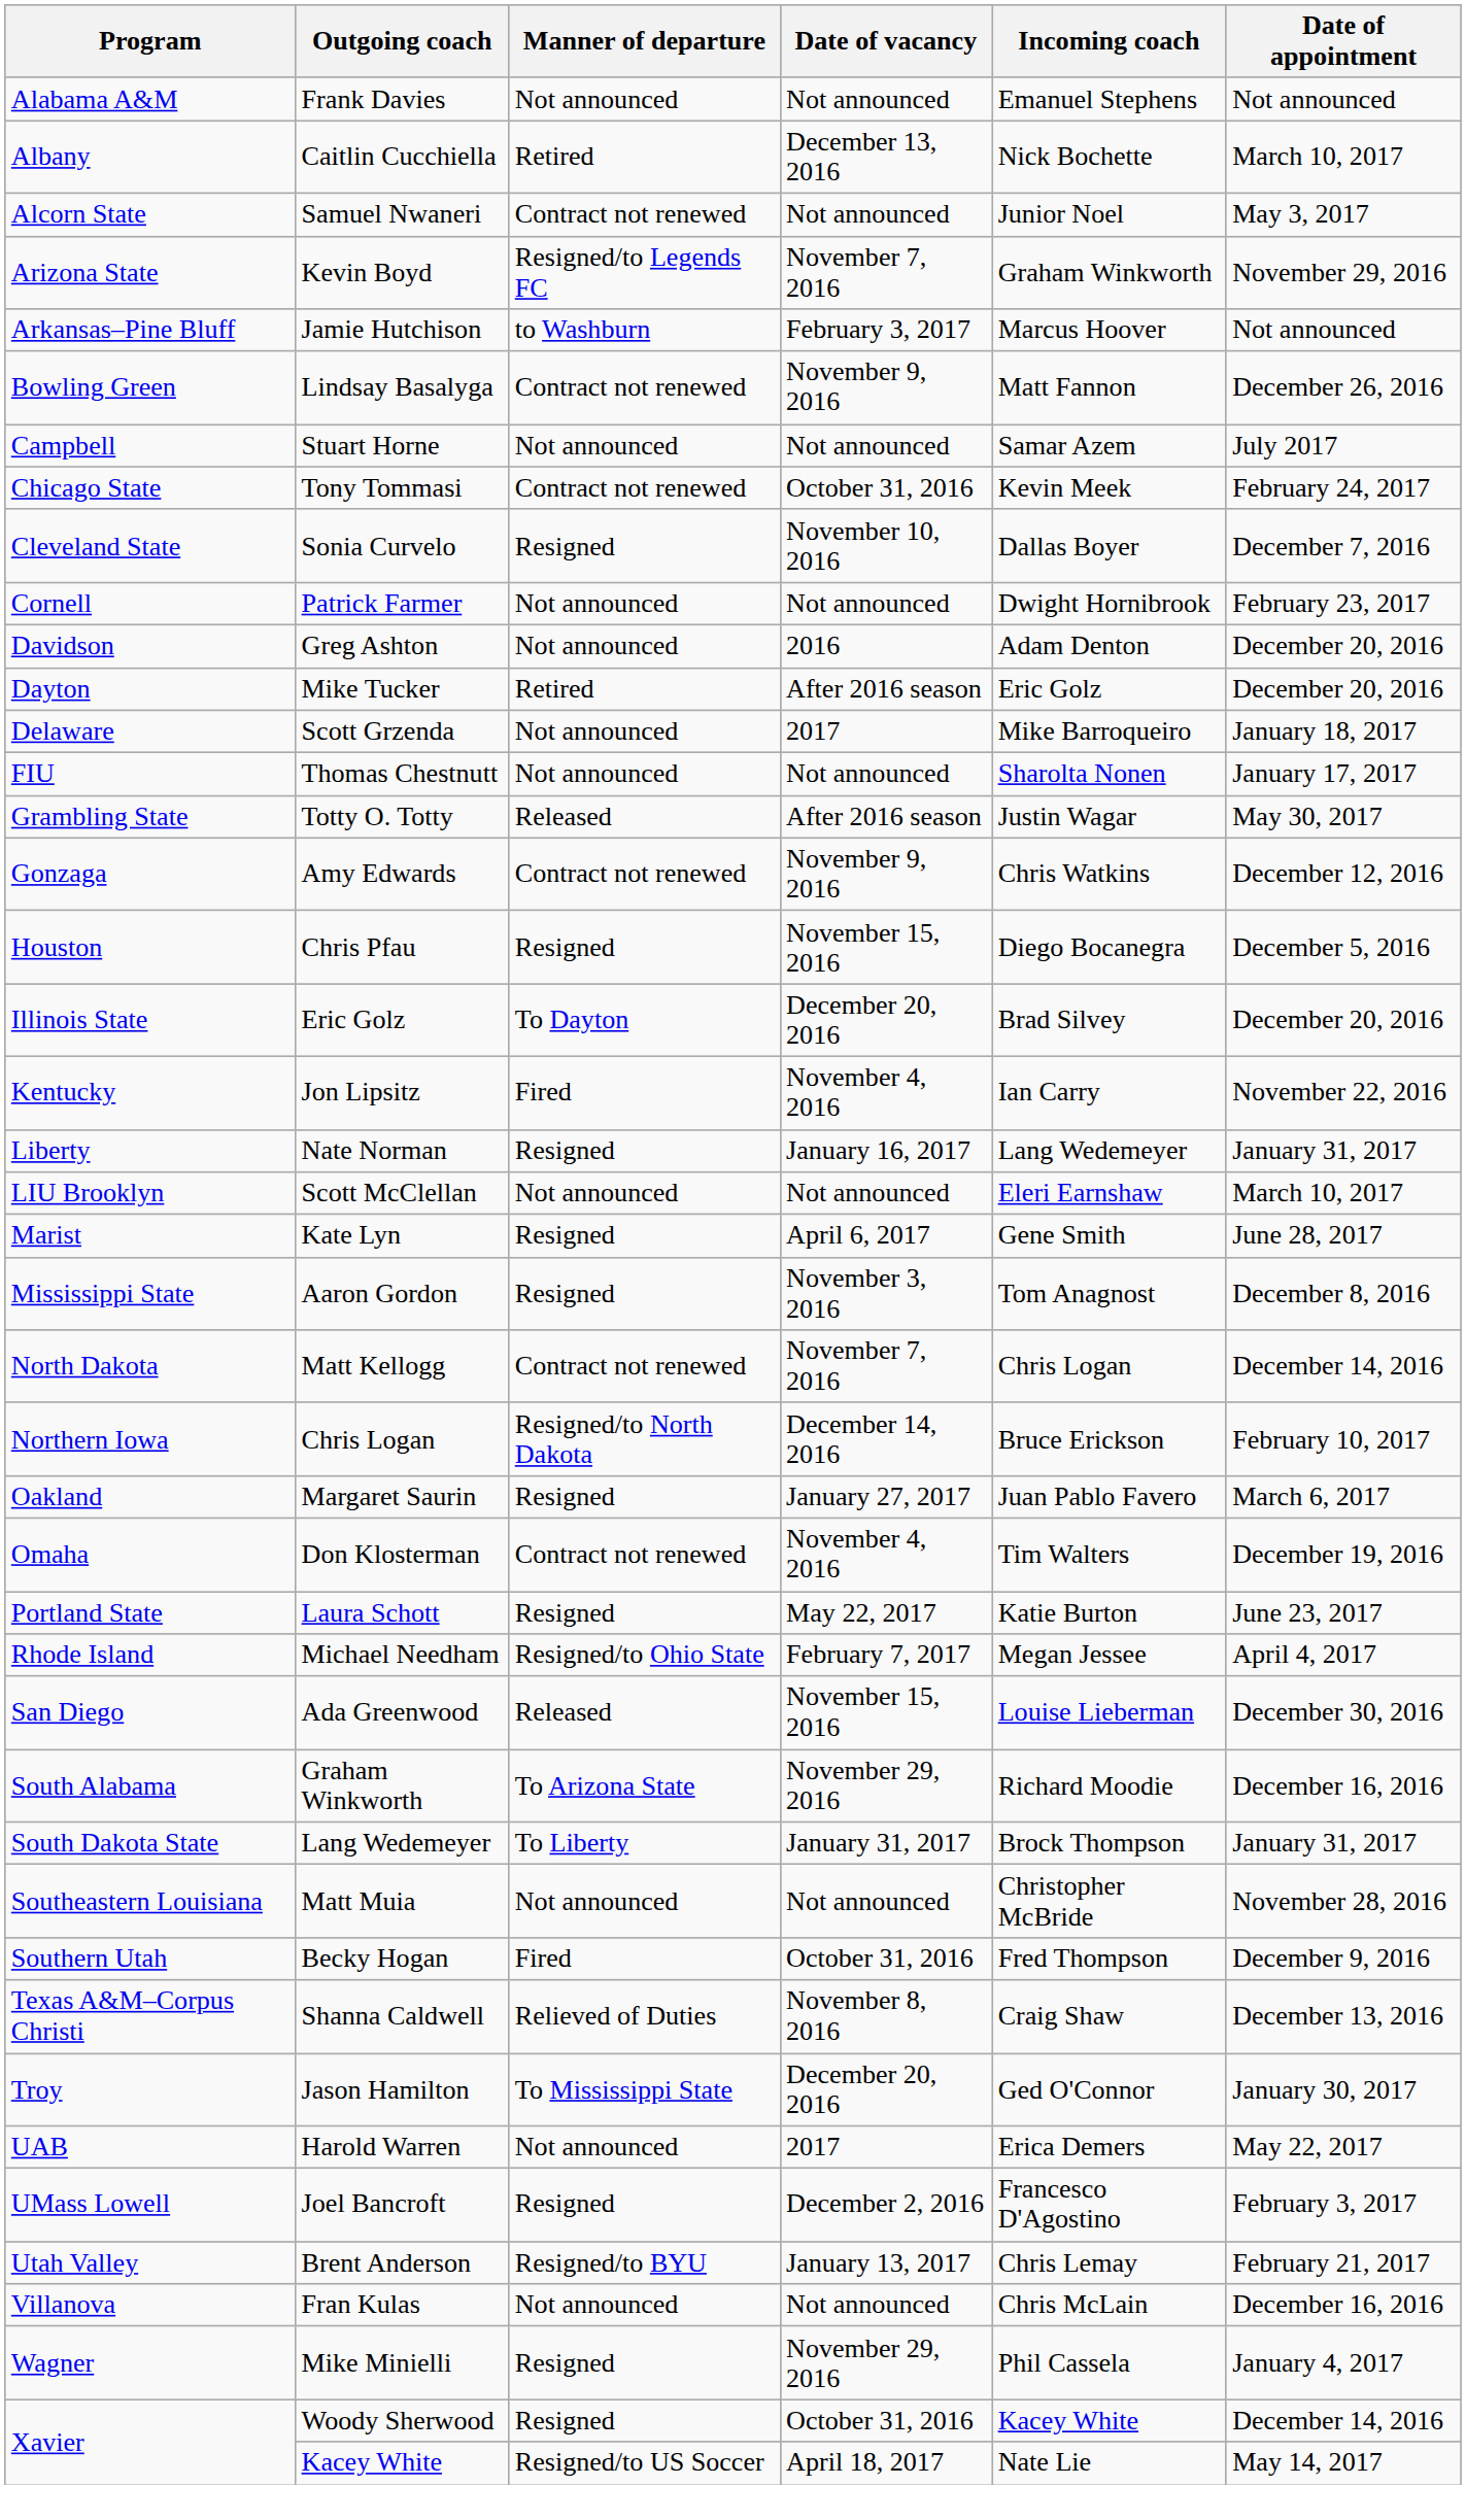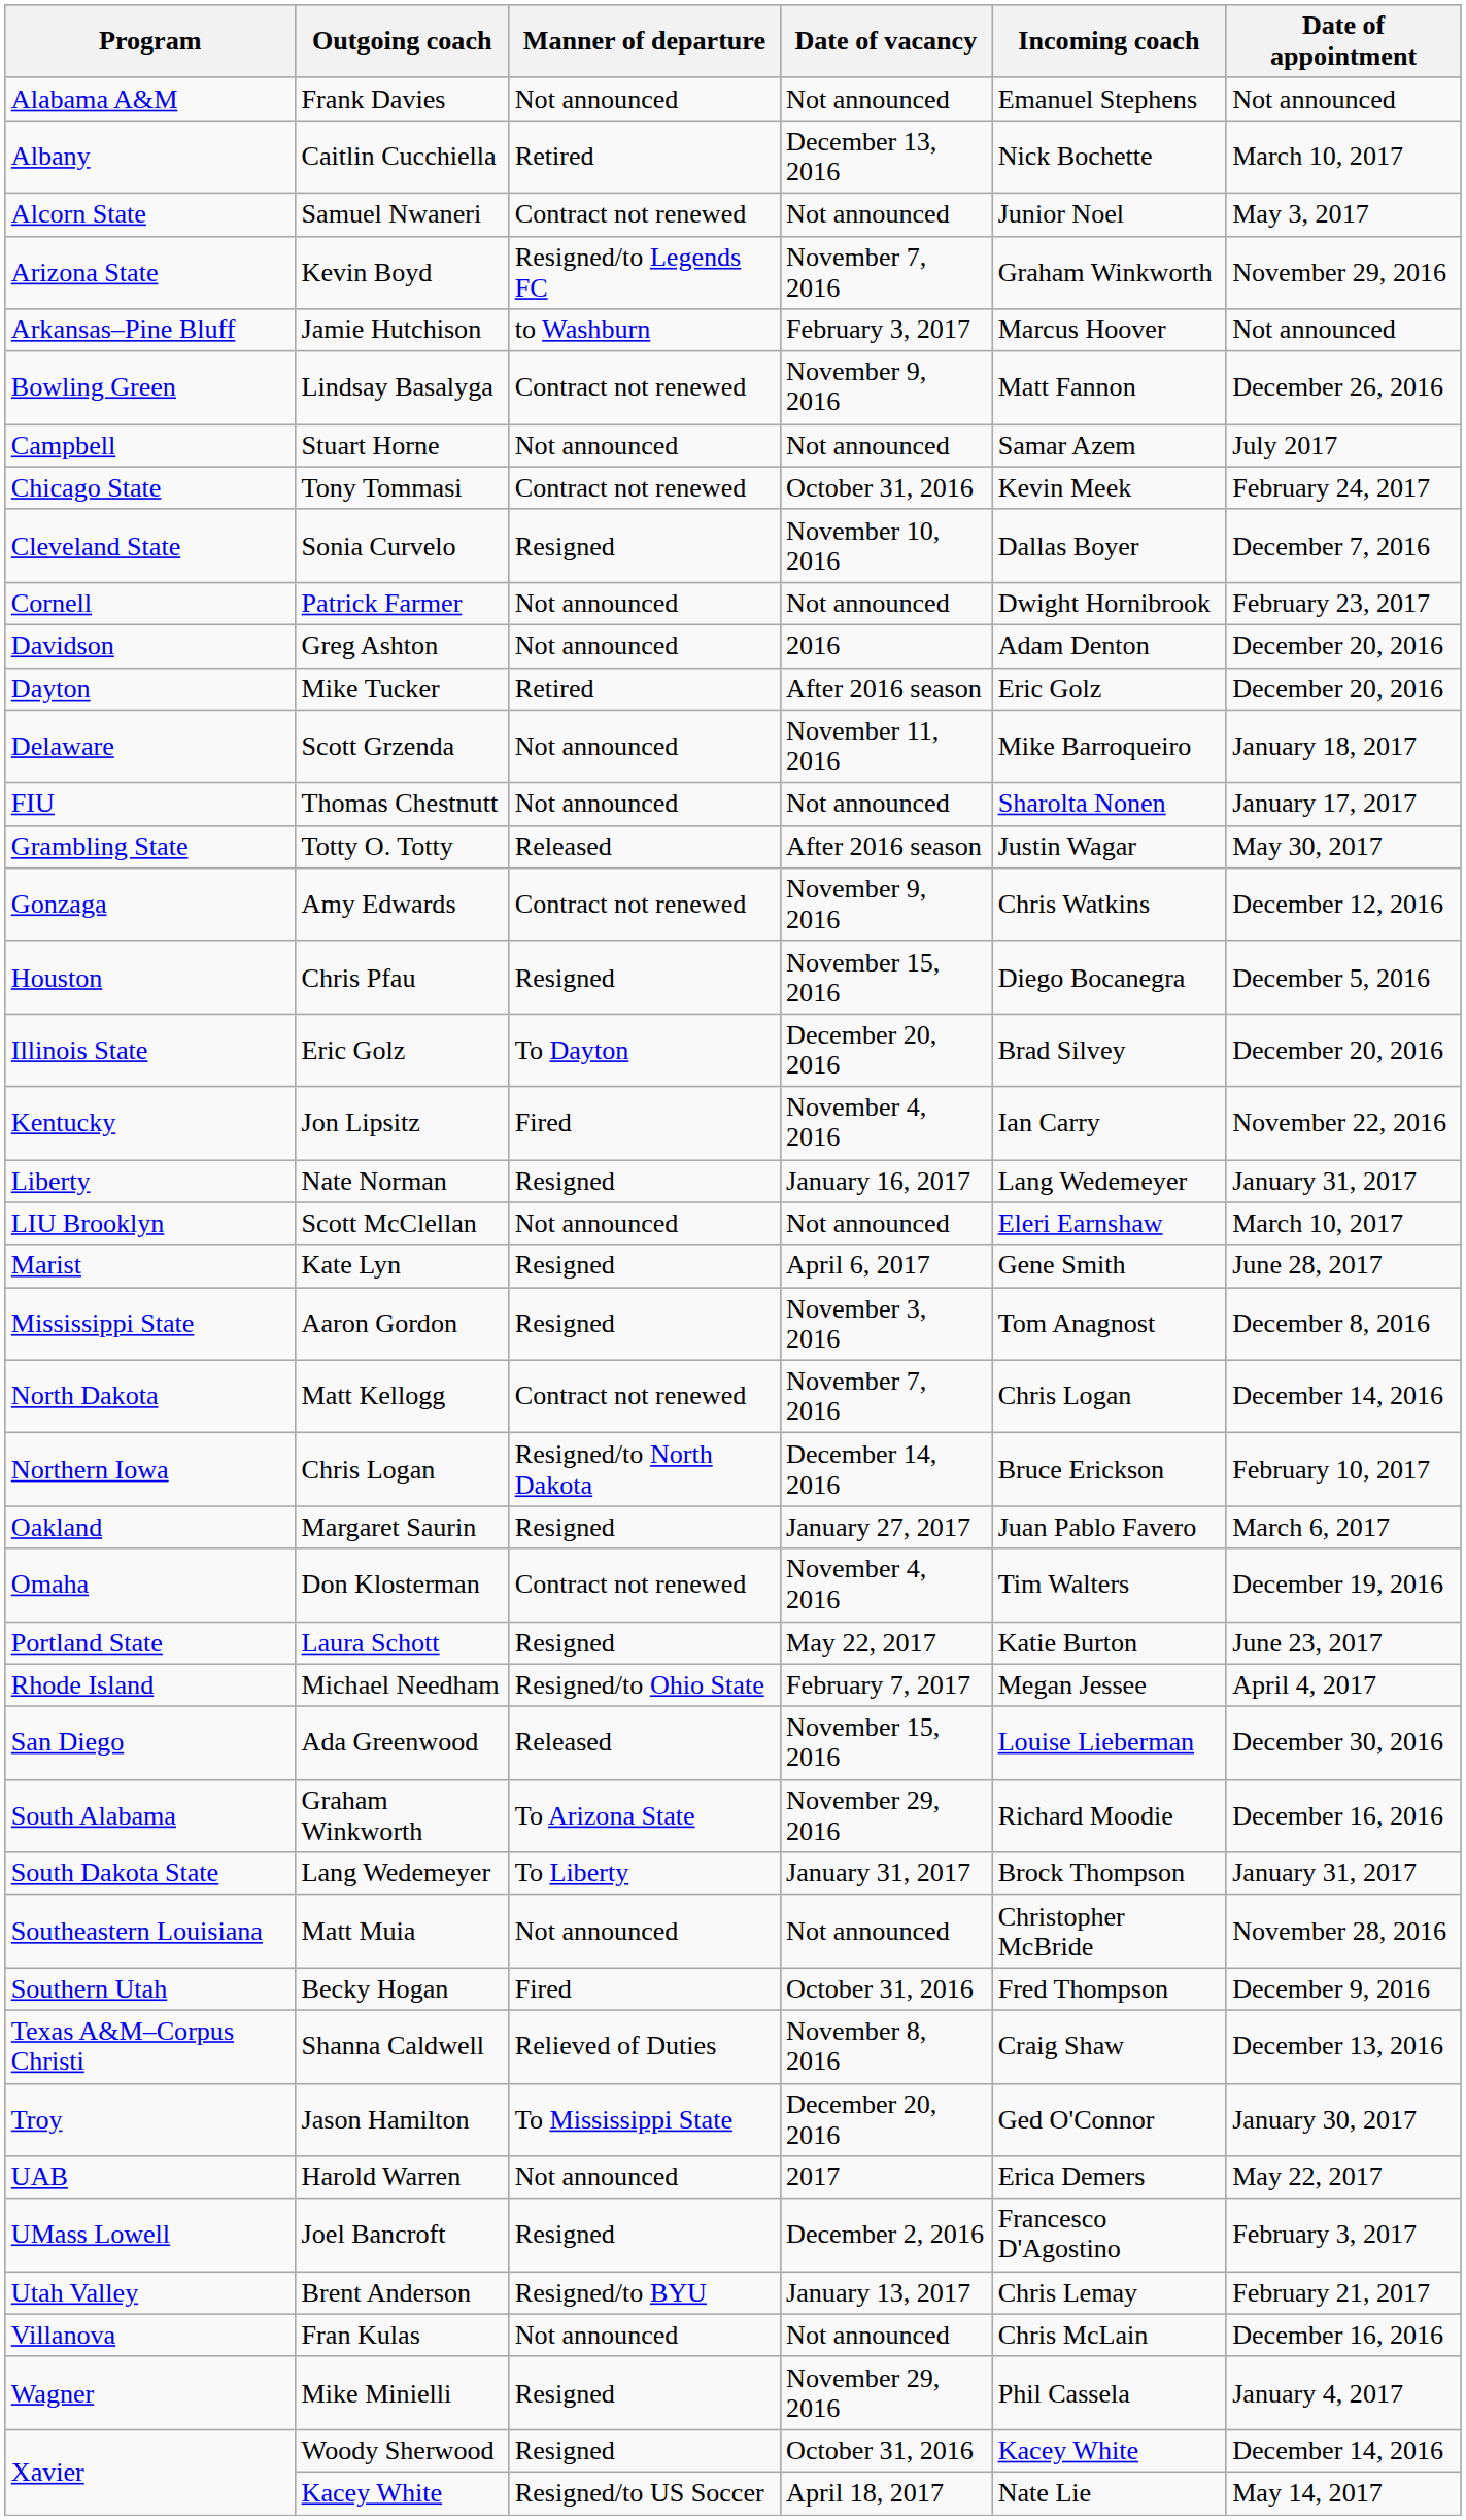 <table class="wikitable sortable">
 <tr>
 <th>Program</th>
 <th>Outgoing coach</th>
 <th>Manner of departure</th>
 <th>Date of vacancy</th>
 <th>Incoming coach</th>
 <th>Date of appointment</th>
 </tr>
 <tr>
 <td><a href='#'>Alabama A&M</a></td>
 <td>Frank Davies</td>
 <td>Not announced</td>
 <td>Not announced</td>
 <td>Emanuel Stephens</td>
 <td>Not announced</td>
 </tr>
 <tr>
 <td><a href='#'>Albany</a></td>
 <td>Caitlin Cucchiella</td>
 <td>Retired </td>
 <td>December 13, 2016</td>
 <td>Nick Bochette</td>
 <td>March 10, 2017</td>
 </tr>
 <tr>
 <td><a href='#'>Alcorn State</a></td>
 <td>Samuel Nwaneri</td>
 <td>Contract not renewed </td>
 <td>Not announced</td>
 <td>Junior Noel</td>
 <td>May 3, 2017</td>
 </tr>
 <tr>
 <td><a href='#'>Arizona State</a></td>
 <td>Kevin Boyd</td>
 <td>Resigned/to <a href='#'>Legends FC</a></td>
 <td>November 7, 2016</td>
 <td>Graham Winkworth </td>
 <td>November 29, 2016</td>
 </tr>
 <tr>
 <td><a href='#'>Arkansas–Pine Bluff</a></td>
 <td>Jamie Hutchison</td>
 <td>to <a href='#'>Washburn</a></td>
 <td>February 3, 2017</td>
 <td>Marcus Hoover</td>
 <td>Not announced</td>
 </tr>
 <tr>
 <td><a href='#'>Bowling Green</a></td>
 <td>Lindsay Basalyga</td>
 <td>Contract not renewed</td>
 <td>November 9, 2016</td>
 <td>Matt Fannon</td>
 <td>December 26, 2016</td>
 </tr>
 <tr>
 <td><a href='#'>Campbell</a></td>
 <td>Stuart Horne</td>
 <td>Not announced</td>
 <td>Not announced</td>
 <td>Samar Azem</td>
 <td>July 2017</td>
 </tr>
 <tr>
 <td><a href='#'>Chicago State</a></td>
 <td>Tony Tommasi</td>
 <td>Contract not renewed </td>
 <td>October 31, 2016</td>
 <td>Kevin Meek </td>
 <td>February 24, 2017</td>
 </tr>
 <tr>
 <td><a href='#'>Cleveland State</a></td>
 <td>Sonia Curvelo</td>
 <td>Resigned </td>
 <td>November 10, 2016</td>
 <td>Dallas Boyer </td>
 <td>December 7, 2016</td>
 </tr>
 <tr>
 <td><a href='#'>Cornell</a></td>
 <td><a href='#'>Patrick Farmer</a></td>
 <td>Not announced</td>
 <td>Not announced</td>
 <td>Dwight Hornibrook</td>
 <td>February 23, 2017</td>
 </tr>
 <tr>
 <td><a href='#'>Davidson</a></td>
 <td>Greg Ashton</td>
 <td>Not announced</td>
 <td>2016</td>
 <td>Adam Denton </td>
 <td>December 20, 2016</td>
 </tr>
 <tr>
 <td><a href='#'>Dayton</a></td>
 <td>Mike Tucker</td>
 <td>Retired </td>
 <td>After 2016 season</td>
 <td>Eric Golz </td>
 <td>December 20, 2016</td>
 </tr>
 <tr>
 <td><a href='#'>Delaware</a></td>
 <td>Scott Grzenda</td>
 <td>Not announced</td>
-<td>2017</td>
+<td>November 11, 2016</td>
 <td>Mike Barroqueiro </td>
 <td>January 18, 2017</td>
 </tr>
 <tr>
 <td><a href='#'>FIU</a></td>
 <td>Thomas Chestnutt</td>
 <td>Not announced</td>
 <td>Not announced</td>
 <td><a href='#'>Sharolta Nonen</a></td>
 <td>January 17, 2017</td>
 </tr>
 <tr>
 <td><a href='#'>Grambling State</a></td>
 <td>Totty O. Totty</td>
 <td>Released </td>
 <td>After 2016 season</td>
 <td>Justin Wagar </td>
 <td>May 30, 2017</td>
 </tr>
 <tr>
 <td><a href='#'>Gonzaga</a></td>
 <td>Amy Edwards</td>
 <td>Contract not renewed </td>
 <td>November 9, 2016</td>
 <td>Chris Watkins </td>
 <td>December 12, 2016</td>
 </tr>
 <tr>
 <td><a href='#'>Houston</a></td>
 <td>Chris Pfau</td>
 <td>Resigned</td>
 <td>November 15, 2016</td>
 <td>Diego Bocanegra</td>
 <td>December 5, 2016</td>
 </tr>
 <tr>
 <td><a href='#'>Illinois State</a></td>
 <td>Eric Golz</td>
 <td>To <a href='#'>Dayton</a></td>
 <td>December 20, 2016</td>
 <td>Brad Silvey </td>
 <td>December 20, 2016</td>
 </tr>
 <tr>
 <td><a href='#'>Kentucky</a></td>
 <td>Jon Lipsitz</td>
 <td>Fired </td>
 <td>November 4, 2016</td>
 <td>Ian Carry</td>
 <td>November 22, 2016</td>
 </tr>
 <tr>
 <td><a href='#'>Liberty</a></td>
 <td>Nate Norman</td>
 <td>Resigned </td>
 <td>January 16, 2017</td>
 <td>Lang Wedemeyer</td>
 <td>January 31, 2017</td>
 </tr>
 <tr>
 <td><a href='#'>LIU Brooklyn</a></td>
 <td>Scott McClellan</td>
 <td>Not announced</td>
 <td>Not announced</td>
 <td><a href='#'>Eleri Earnshaw</a></td>
 <td>March 10, 2017</td>
 </tr>
 <tr>
 <td><a href='#'>Marist</a></td>
 <td>Kate Lyn</td>
 <td>Resigned </td>
 <td>April 6, 2017</td>
 <td>Gene Smith</td>
 <td>June 28, 2017</td>
 </tr>
 <tr>
 <td><a href='#'>Mississippi State</a></td>
 <td>Aaron Gordon</td>
 <td>Resigned </td>
 <td>November 3, 2016</td>
 <td>Tom Anagnost </td>
 <td>December 8, 2016</td>
 </tr>
 <tr>
 <td><a href='#'>North Dakota</a></td>
 <td>Matt Kellogg</td>
 <td>Contract not renewed </td>
 <td>November 7, 2016</td>
 <td>Chris Logan </td>
 <td>December 14, 2016</td>
 </tr>
 <tr>
 <td><a href='#'>Northern Iowa</a></td>
 <td>Chris Logan</td>
 <td>Resigned/to <a href='#'>North Dakota</a></td>
 <td>December 14, 2016</td>
 <td>Bruce Erickson </td>
 <td>February 10, 2017</td>
 </tr>
 <tr>
 <td><a href='#'>Oakland</a></td>
 <td>Margaret Saurin</td>
 <td>Resigned </td>
 <td>January 27, 2017</td>
 <td>Juan Pablo Favero </td>
 <td>March 6, 2017</td>
 </tr>
 <tr>
 <td><a href='#'>Omaha</a></td>
 <td>Don Klosterman</td>
 <td>Contract not renewed </td>
 <td>November 4, 2016</td>
 <td>Tim Walters </td>
 <td>December 19, 2016</td>
 </tr>
 <tr>
 <td><a href='#'>Portland State</a></td>
 <td><a href='#'>Laura Schott</a></td>
 <td>Resigned </td>
 <td>May 22, 2017</td>
 <td>Katie Burton </td>
 <td>June 23, 2017</td>
 </tr>
 <tr>
 <td><a href='#'>Rhode Island</a></td>
 <td>Michael Needham</td>
 <td>Resigned/to <a href='#'>Ohio State</a></td>
 <td>February 7, 2017</td>
 <td>Megan Jessee </td>
 <td>April 4, 2017</td>
 </tr>
 <tr>
 <td><a href='#'>San Diego</a></td>
 <td>Ada Greenwood</td>
 <td>Released </td>
 <td>November 15, 2016</td>
 <td><a href='#'>Louise Lieberman</a></td>
 <td>December 30, 2016</td>
 </tr>
 <tr>
 <td><a href='#'>South Alabama</a></td>
 <td>Graham Winkworth</td>
 <td>To <a href='#'>Arizona State</a></td>
 <td>November 29, 2016</td>
 <td>Richard Moodie </td>
 <td>December 16, 2016</td>
 </tr>
 <tr>
 <td><a href='#'>South Dakota State</a></td>
 <td>Lang Wedemeyer</td>
 <td>To <a href='#'>Liberty</a></td>
 <td>January 31, 2017</td>
 <td>Brock Thompson</td>
 <td>January 31, 2017</td>
 </tr>
 <tr>
 <td><a href='#'>Southeastern Louisiana</a></td>
 <td>Matt Muia</td>
 <td>Not announced</td>
 <td>Not announced</td>
 <td>Christopher McBride</td>
 <td>November 28, 2016</td>
 </tr>
 <tr>
 <td><a href='#'>Southern Utah</a></td>
 <td>Becky Hogan</td>
 <td>Fired </td>
 <td>October 31, 2016</td>
 <td>Fred Thompson </td>
 <td>December 9, 2016</td>
 </tr>
 <tr>
 <td><a href='#'>Texas A&M–Corpus Christi</a></td>
 <td>Shanna Caldwell</td>
 <td>Relieved of Duties</td>
 <td>November 8, 2016</td>
 <td>Craig Shaw</td>
 <td>December 13, 2016</td>
 </tr>
 <tr>
 <td><a href='#'>Troy</a></td>
 <td>Jason Hamilton</td>
 <td>To <a href='#'>Mississippi State</a></td>
 <td>December 20, 2016</td>
 <td>Ged O'Connor </td>
 <td>January 30, 2017</td>
 </tr>
 <tr>
 <td><a href='#'>UAB</a></td>
 <td>Harold Warren</td>
 <td>Not announced</td>
 <td>2017</td>
 <td>Erica Demers </td>
 <td>May 22, 2017</td>
 </tr>
 <tr>
 <td><a href='#'>UMass Lowell</a></td>
 <td>Joel Bancroft</td>
 <td>Resigned </td>
 <td>December 2, 2016</td>
 <td>Francesco D'Agostino</td>
 <td>February 3, 2017</td>
 </tr>
 <tr>
 <td><a href='#'>Utah Valley</a></td>
 <td>Brent Anderson</td>
 <td>Resigned/to <a href='#'>BYU</a></td>
 <td>January 13, 2017</td>
 <td>Chris Lemay </td>
 <td>February 21, 2017</td>
 </tr>
 <tr>
 <td><a href='#'>Villanova</a></td>
 <td>Fran Kulas</td>
 <td>Not announced</td>
 <td>Not announced</td>
 <td>Chris McLain</td>
 <td>December 16, 2016</td>
 </tr>
 <tr>
 <td><a href='#'>Wagner</a></td>
 <td>Mike Minielli</td>
 <td>Resigned </td>
 <td>November 29, 2016</td>
 <td>Phil Cassela </td>
 <td>January 4, 2017</td>
 </tr>
 <tr>
 <td rowspan=2><a href='#'>Xavier</a></td>
 <td>Woody Sherwood</td>
 <td>Resigned </td>
 <td>October 31, 2016</td>
 <td><a href='#'>Kacey White</a></td>
 <td>December 14, 2016</td>
 </tr>
 <tr>
 <td><a href='#'>Kacey White</a></td>
 <td>Resigned/to US Soccer </td>
 <td>April 18, 2017</td>
 <td>Nate Lie </td>
 <td>May 14, 2017</td>
 </tr>
 </table>
